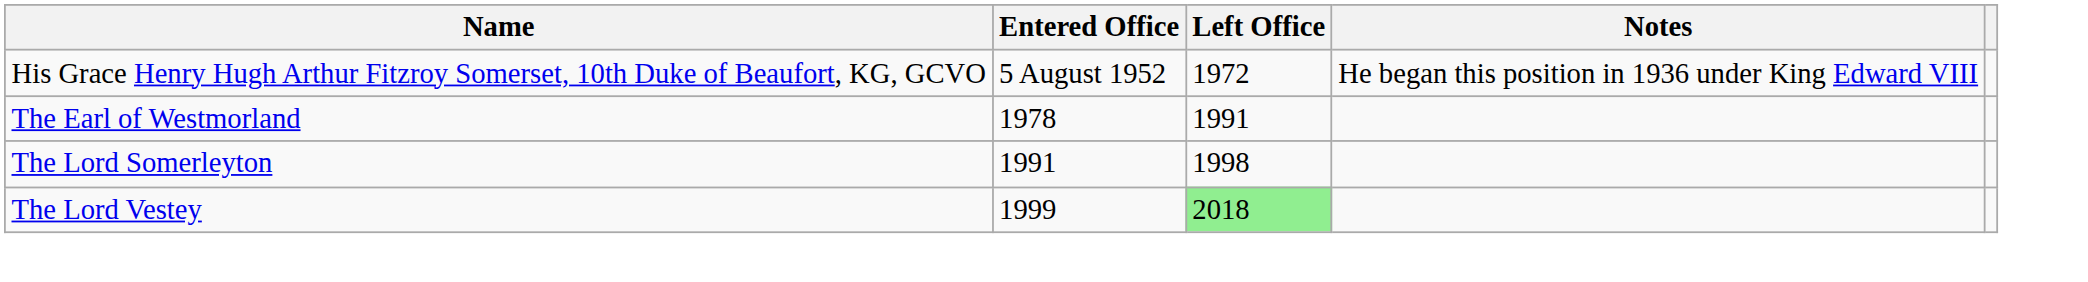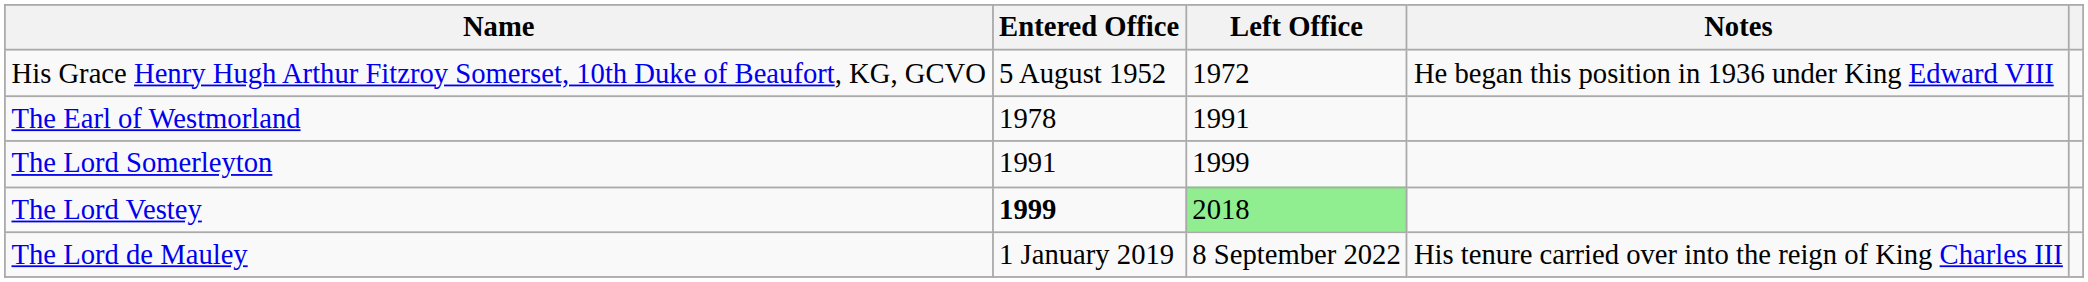 <table class="wikitable" style="text-align:left">
 <tr>
 <th>Name</th>
 <th>Entered Office</th>
 <th>Left Office</th>
 <th>Notes</th>
 <th></th>
 </tr>
 <tr>
 <td>His Grace <a href='#'>Henry Hugh Arthur Fitzroy Somerset, 10th Duke of Beaufort</a>, KG, GCVO</td>
 <td>5 August 1952</td>
 <td>1972</td>
 <td>He began this position in 1936 under King <a href='#'>Edward VIII</a></td>
 <td></td>
 </tr>
 <tr>
 <td><a href='#'>The Earl of Westmorland</a></td>
 <td>1978</td>
 <td>1991</td>
 <td></td>
 <td></td>
 </tr>
 <tr>
 <td><a href='#'>The Lord Somerleyton</a></td>
 <td>1991</td>
-<td>1998</td>
+<td>1999</td>
 <td></td>
 <td></td>
 </tr>
 <tr>
 <td><a href='#'>The Lord Vestey</a></td>
-<td>1999</td>
+<td><strong>1999</strong></td>
 <td style="background: lightgreen;">2018</td>
 <td></td>
 <td></td>
 </tr>
+<tr>
+<td><a href='#'>The Lord de Mauley</a></td>
+<td>1 January 2019</td>
+<td>8 September 2022</td>
+<td>His tenure carried over into the reign of King <a href='#'>Charles III</a></td>
+<td></td>
+</tr>
 </table>
